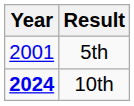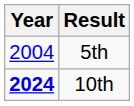 <table class="wikitable" style="text-align: center">
 <tr>
 <th>Year</th>
 <th>Result</th>
 </tr>
 <tr>
-<td><a href='#'>2001</a></td>
+<td><a href='#'>2004</a></td>
 <td>5th</td>
 </tr>
 <tr>
 <td><strong><a href='#'>2024</a></strong></td>
 <td>10th</td>
 </tr>
 </table>
